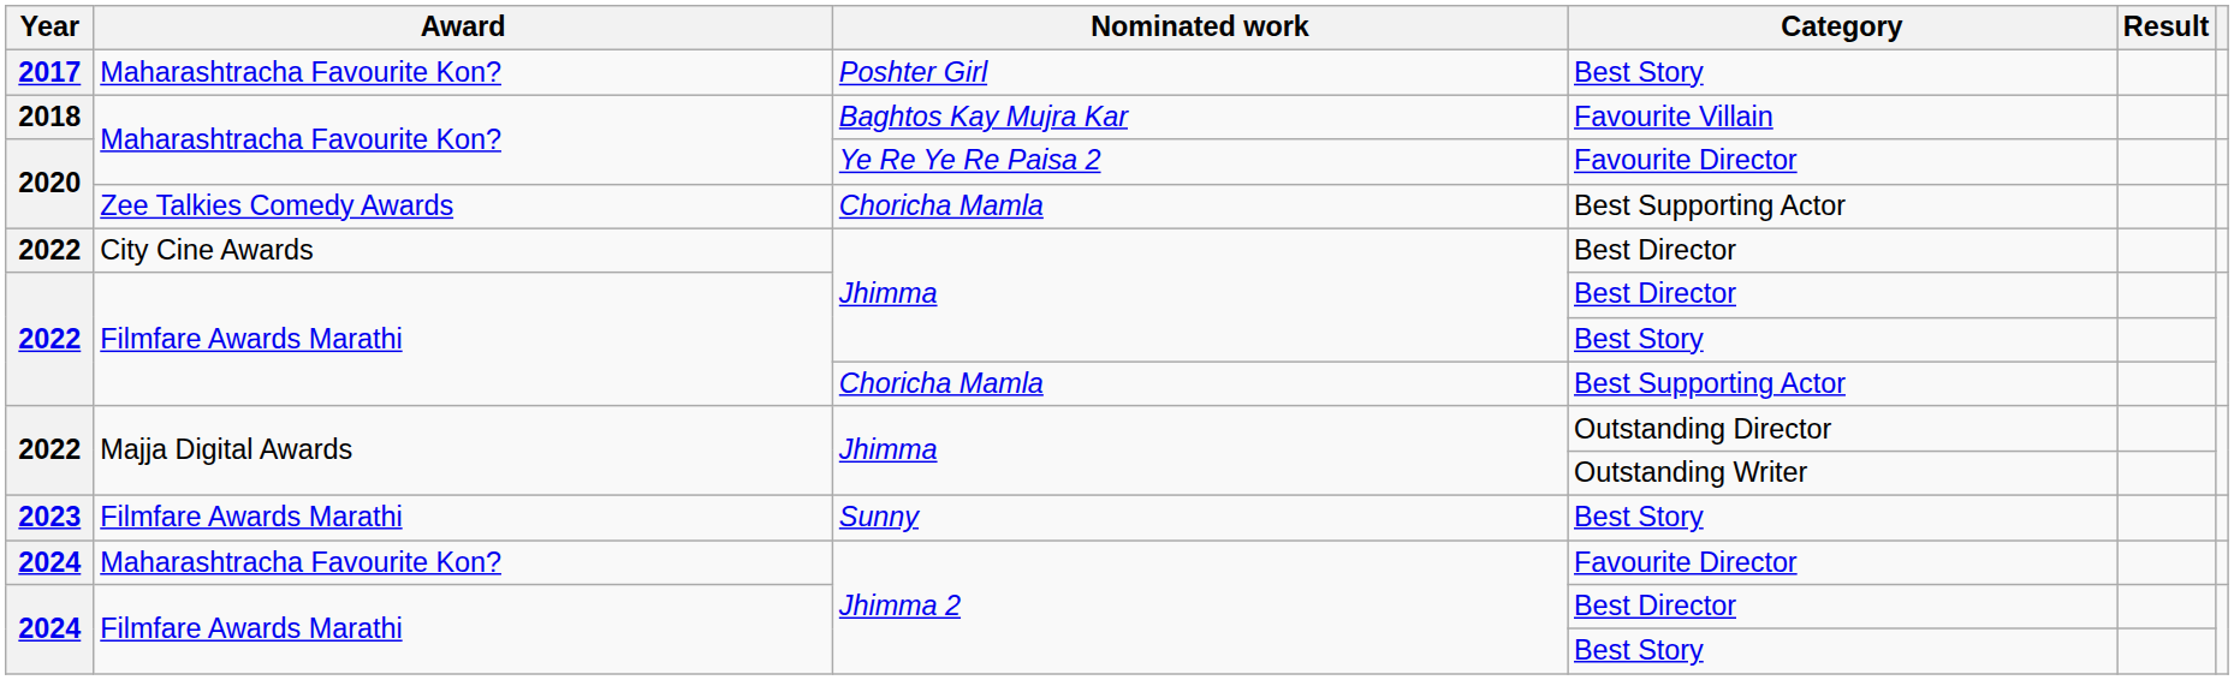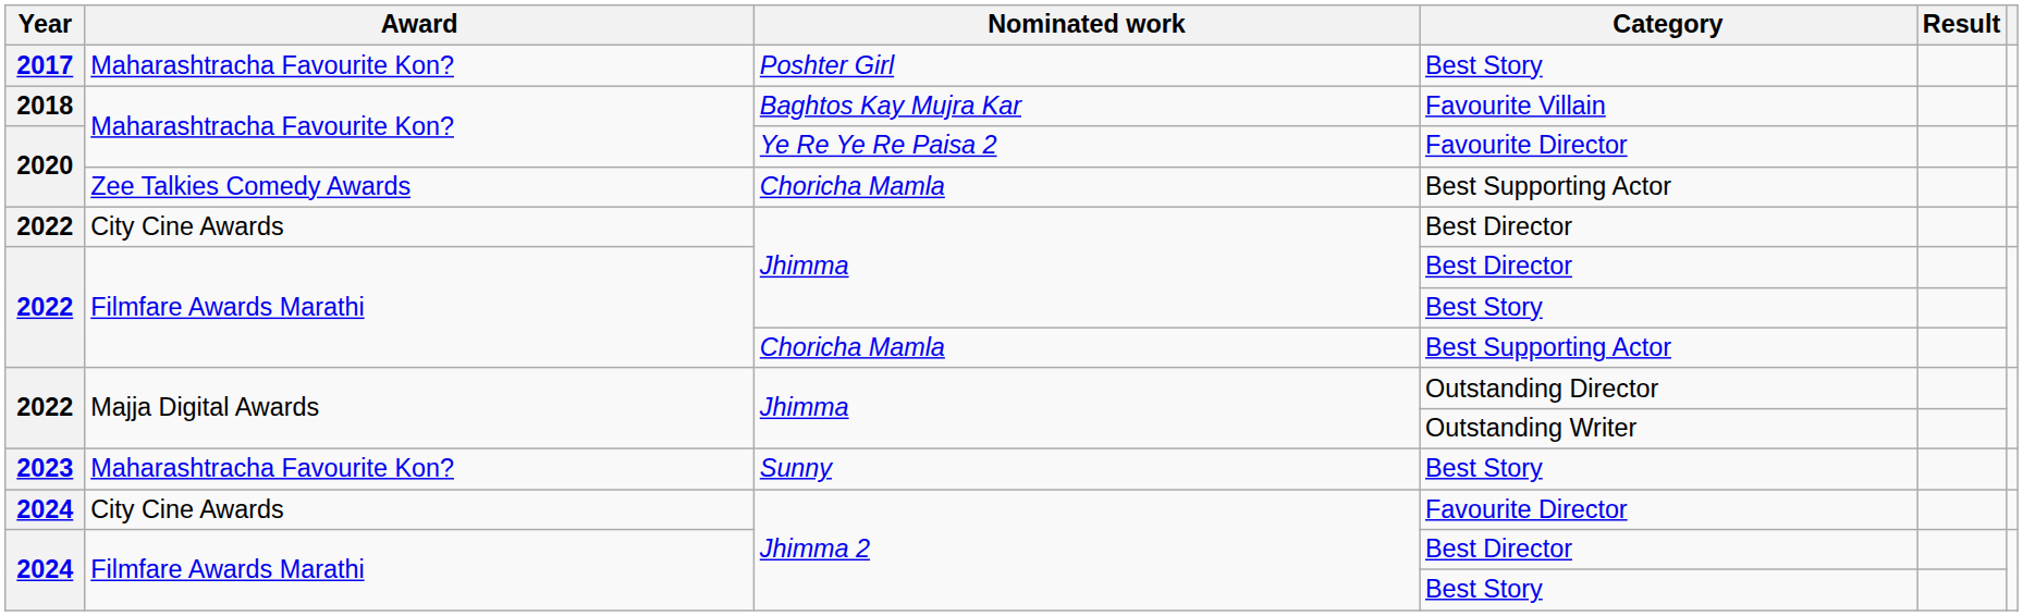 <table class="wikitable plainrowheaders" style="width:80%;">
 <tr>
 <th scope="col" style="width:4%;">Year</th>
 <th scope="col" style="width:35%;">Award</th>
 <th scope="col" style="width:35%;">Nominated work</th>
 <th scope="col" style="width:50%;">Category</th>
 <th scope="col" style="width:6%;">Result</th>
 <th scope="col" style="width:6%;"></th>
 </tr>
 <tr>
 <th scope="row"><a href='#'>2017</a></th>
 <td><a href='#'>Maharashtracha Favourite Kon?</a></td>
 <td><em><a href='#'>Poshter Girl</a></em></td>
 <td><a href='#'>Best Story</a></td>
 <td></td>
 <td></td>
 </tr>
 <tr>
 <th scope="row">2018</th>
 <td rowspan="2"><a href='#'>Maharashtracha Favourite Kon?</a></td>
 <td><em><a href='#'>Baghtos Kay Mujra Kar</a></em></td>
 <td><a href='#'>Favourite Villain</a></td>
 <td></td>
 <td></td>
 </tr>
 <tr>
 <th rowspan="2" scope="row">2020</th>
 <td><em><a href='#'>Ye Re Ye Re Paisa 2</a></em></td>
 <td><a href='#'>Favourite Director</a></td>
 <td></td>
 <td></td>
 </tr>
 <tr>
 <td><a href='#'>Zee Talkies Comedy Awards</a></td>
 <td><em><a href='#'>Choricha Mamla</a></em></td>
 <td>Best Supporting Actor</td>
 <td></td>
 <td></td>
 </tr>
 <tr>
 <th scope="row">2022</th>
 <td>City Cine Awards</td>
 <td rowspan="3"><em><a href='#'>Jhimma</a></em></td>
 <td>Best Director</td>
 <td></td>
 <td></td>
 </tr>
 <tr>
 <th rowspan="3" scope="row"><a href='#'>2022</a></th>
 <td rowspan="3"><a href='#'>Filmfare Awards Marathi</a></td>
 <td><a href='#'>Best Director</a></td>
 <td></td>
 <td rowspan="3"></td>
 </tr>
 <tr>
 <td><a href='#'>Best Story</a></td>
 <td></td>
 </tr>
 <tr>
 <td><em><a href='#'>Choricha Mamla</a></em></td>
 <td><a href='#'>Best Supporting Actor</a></td>
 <td></td>
 </tr>
 <tr>
 <th rowspan="2" scope="row">2022</th>
 <td rowspan="2">Majja Digital Awards</td>
 <td rowspan="2"><em><a href='#'>Jhimma</a></em></td>
 <td>Outstanding Director</td>
 <td></td>
 <td rowspan="2"></td>
 </tr>
 <tr>
 <td>Outstanding Writer</td>
 <td></td>
 </tr>
 <tr>
 <th scope="row"><a href='#'>2023</a></th>
-<td><a href='#'>Filmfare Awards Marathi</a></td>
+<td><a href='#'>Maharashtracha Favourite Kon?</a></td>
 <td><em><a href='#'>Sunny</a></em></td>
 <td><a href='#'>Best Story</a></td>
 <td></td>
 <td></td>
 </tr>
 <tr>
 <th scope="row"><a href='#'>2024</a></th>
-<td><a href='#'>Maharashtracha Favourite Kon?</a></td>
+<td>City Cine Awards</td>
 <td rowspan="3"><em><a href='#'>Jhimma 2</a></em></td>
 <td><a href='#'>Favourite Director</a></td>
 <td></td>
 <td></td>
 </tr>
 <tr>
 <th rowspan="2" scope="row"><a href='#'>2024</a></th>
 <td rowspan="2"><a href='#'>Filmfare Awards Marathi</a></td>
 <td><a href='#'>Best Director</a></td>
 <td></td>
 <td rowspan="2"></td>
 </tr>
 <tr>
 <td><a href='#'>Best Story</a></td>
 <td></td>
 </tr>
 </table>
